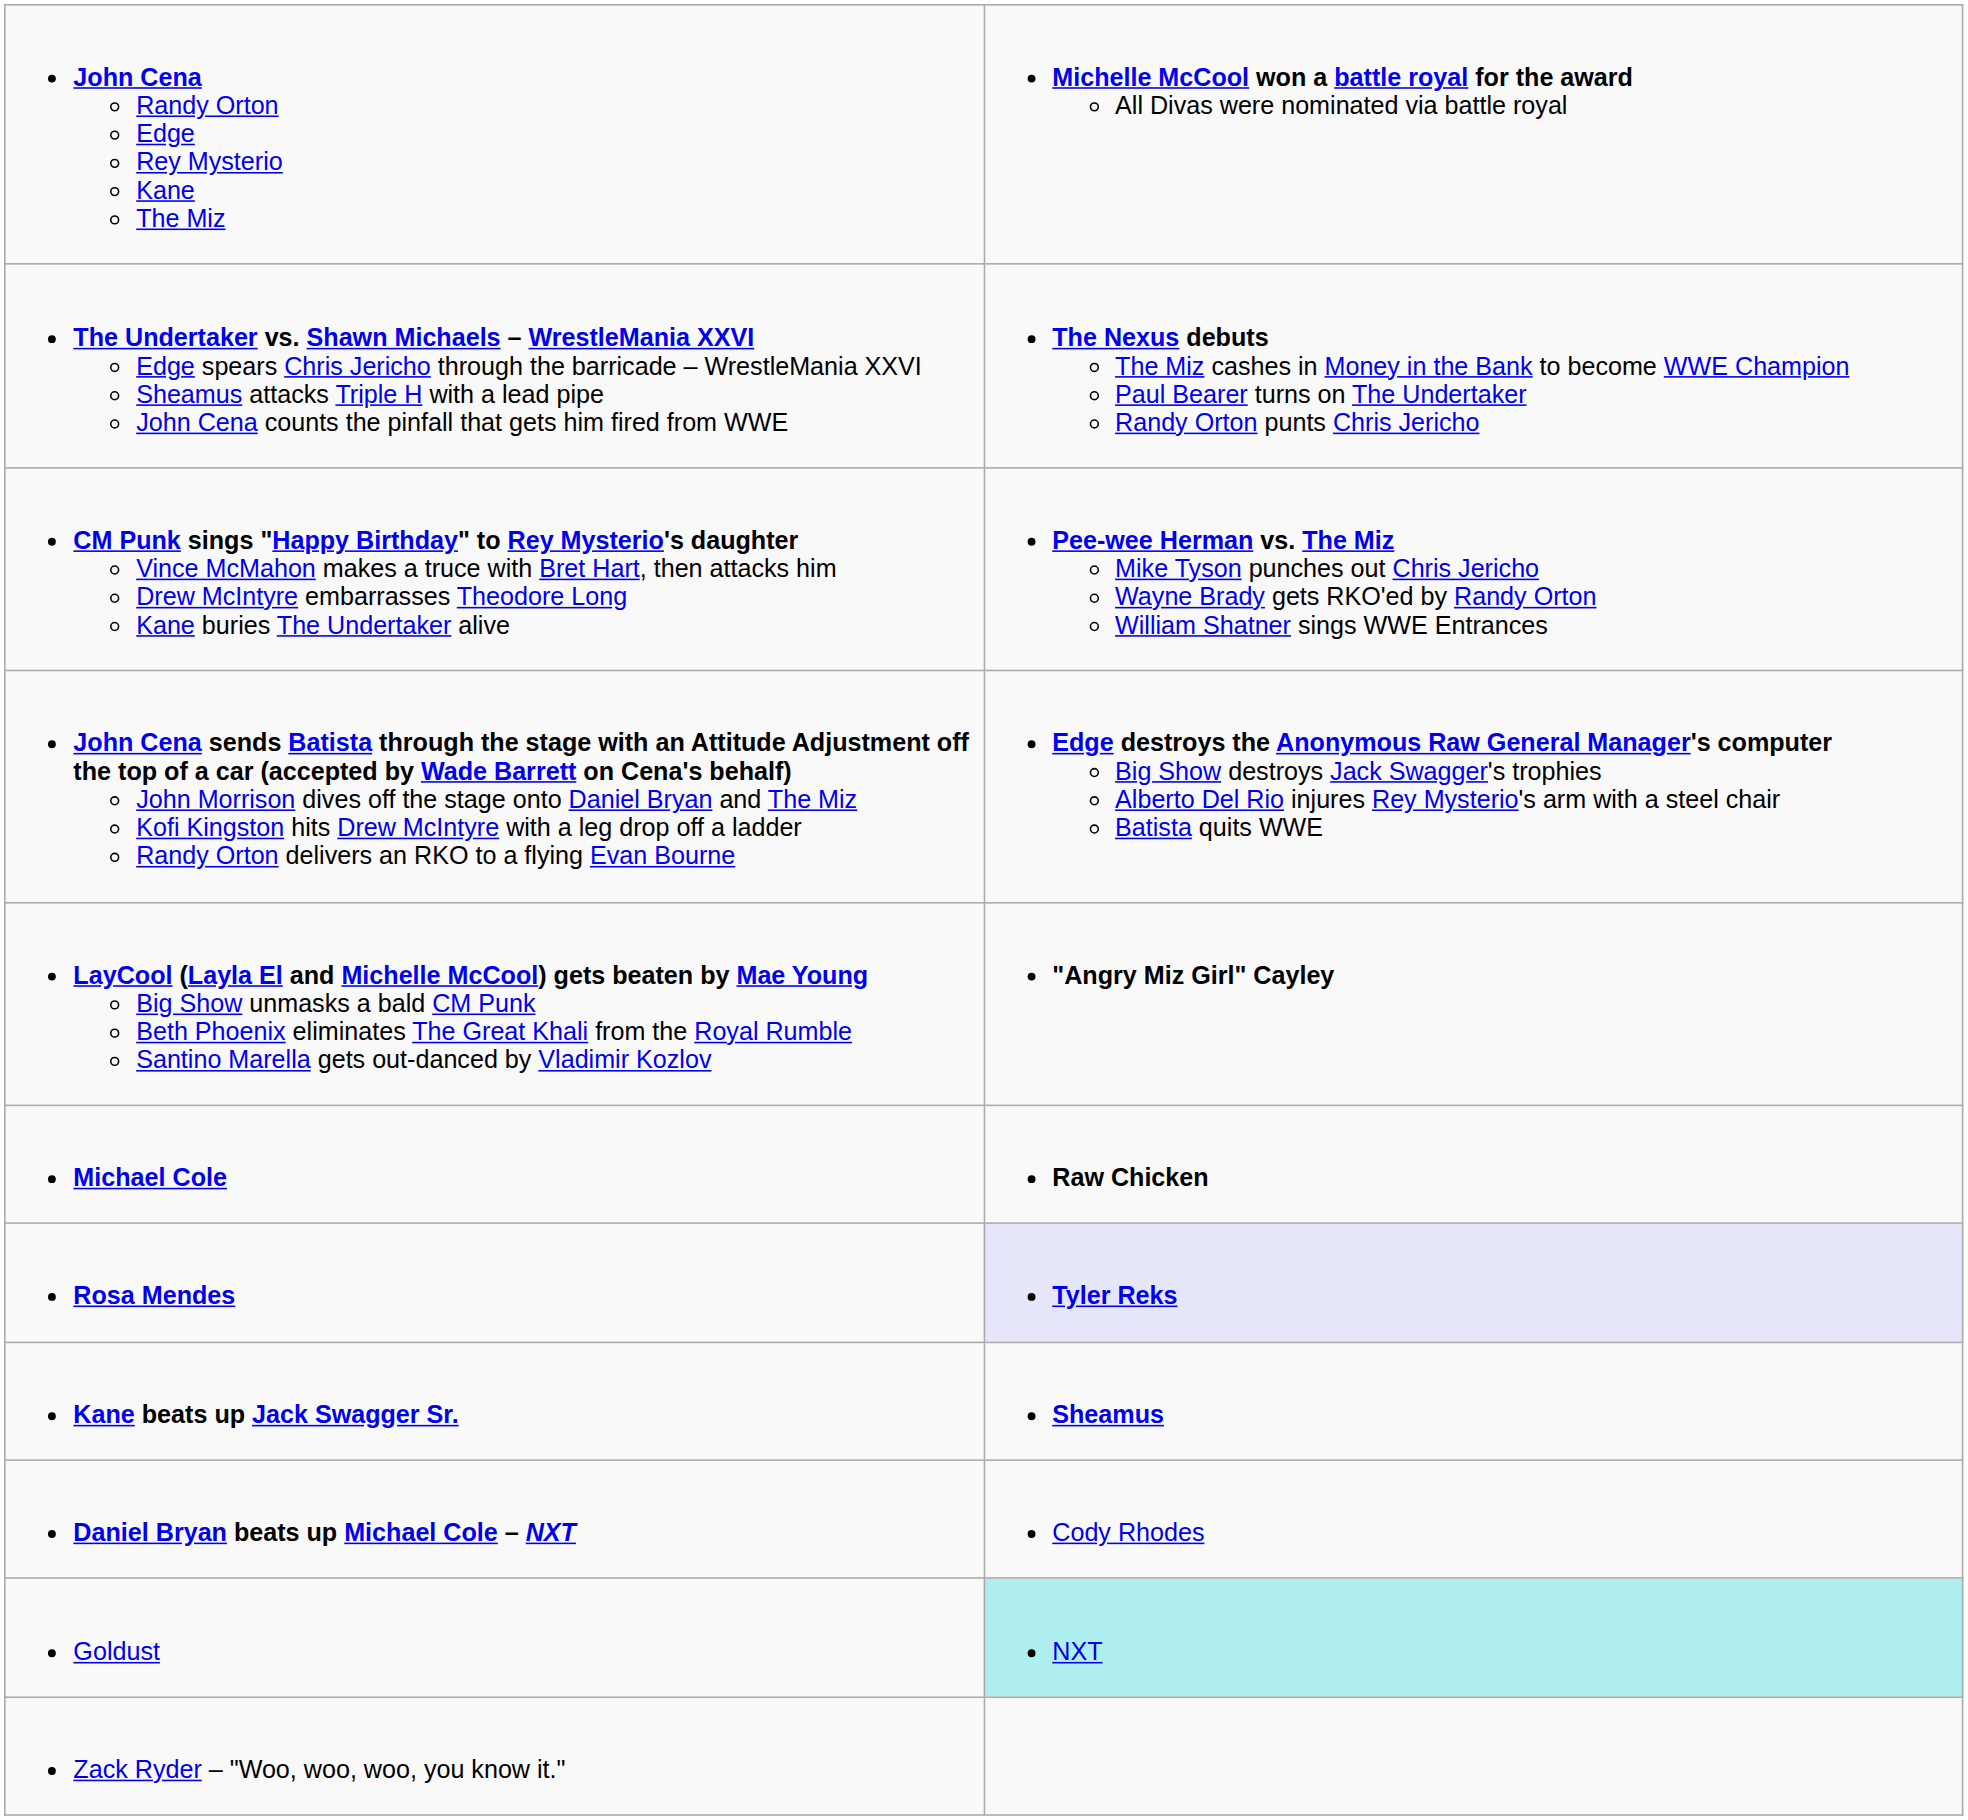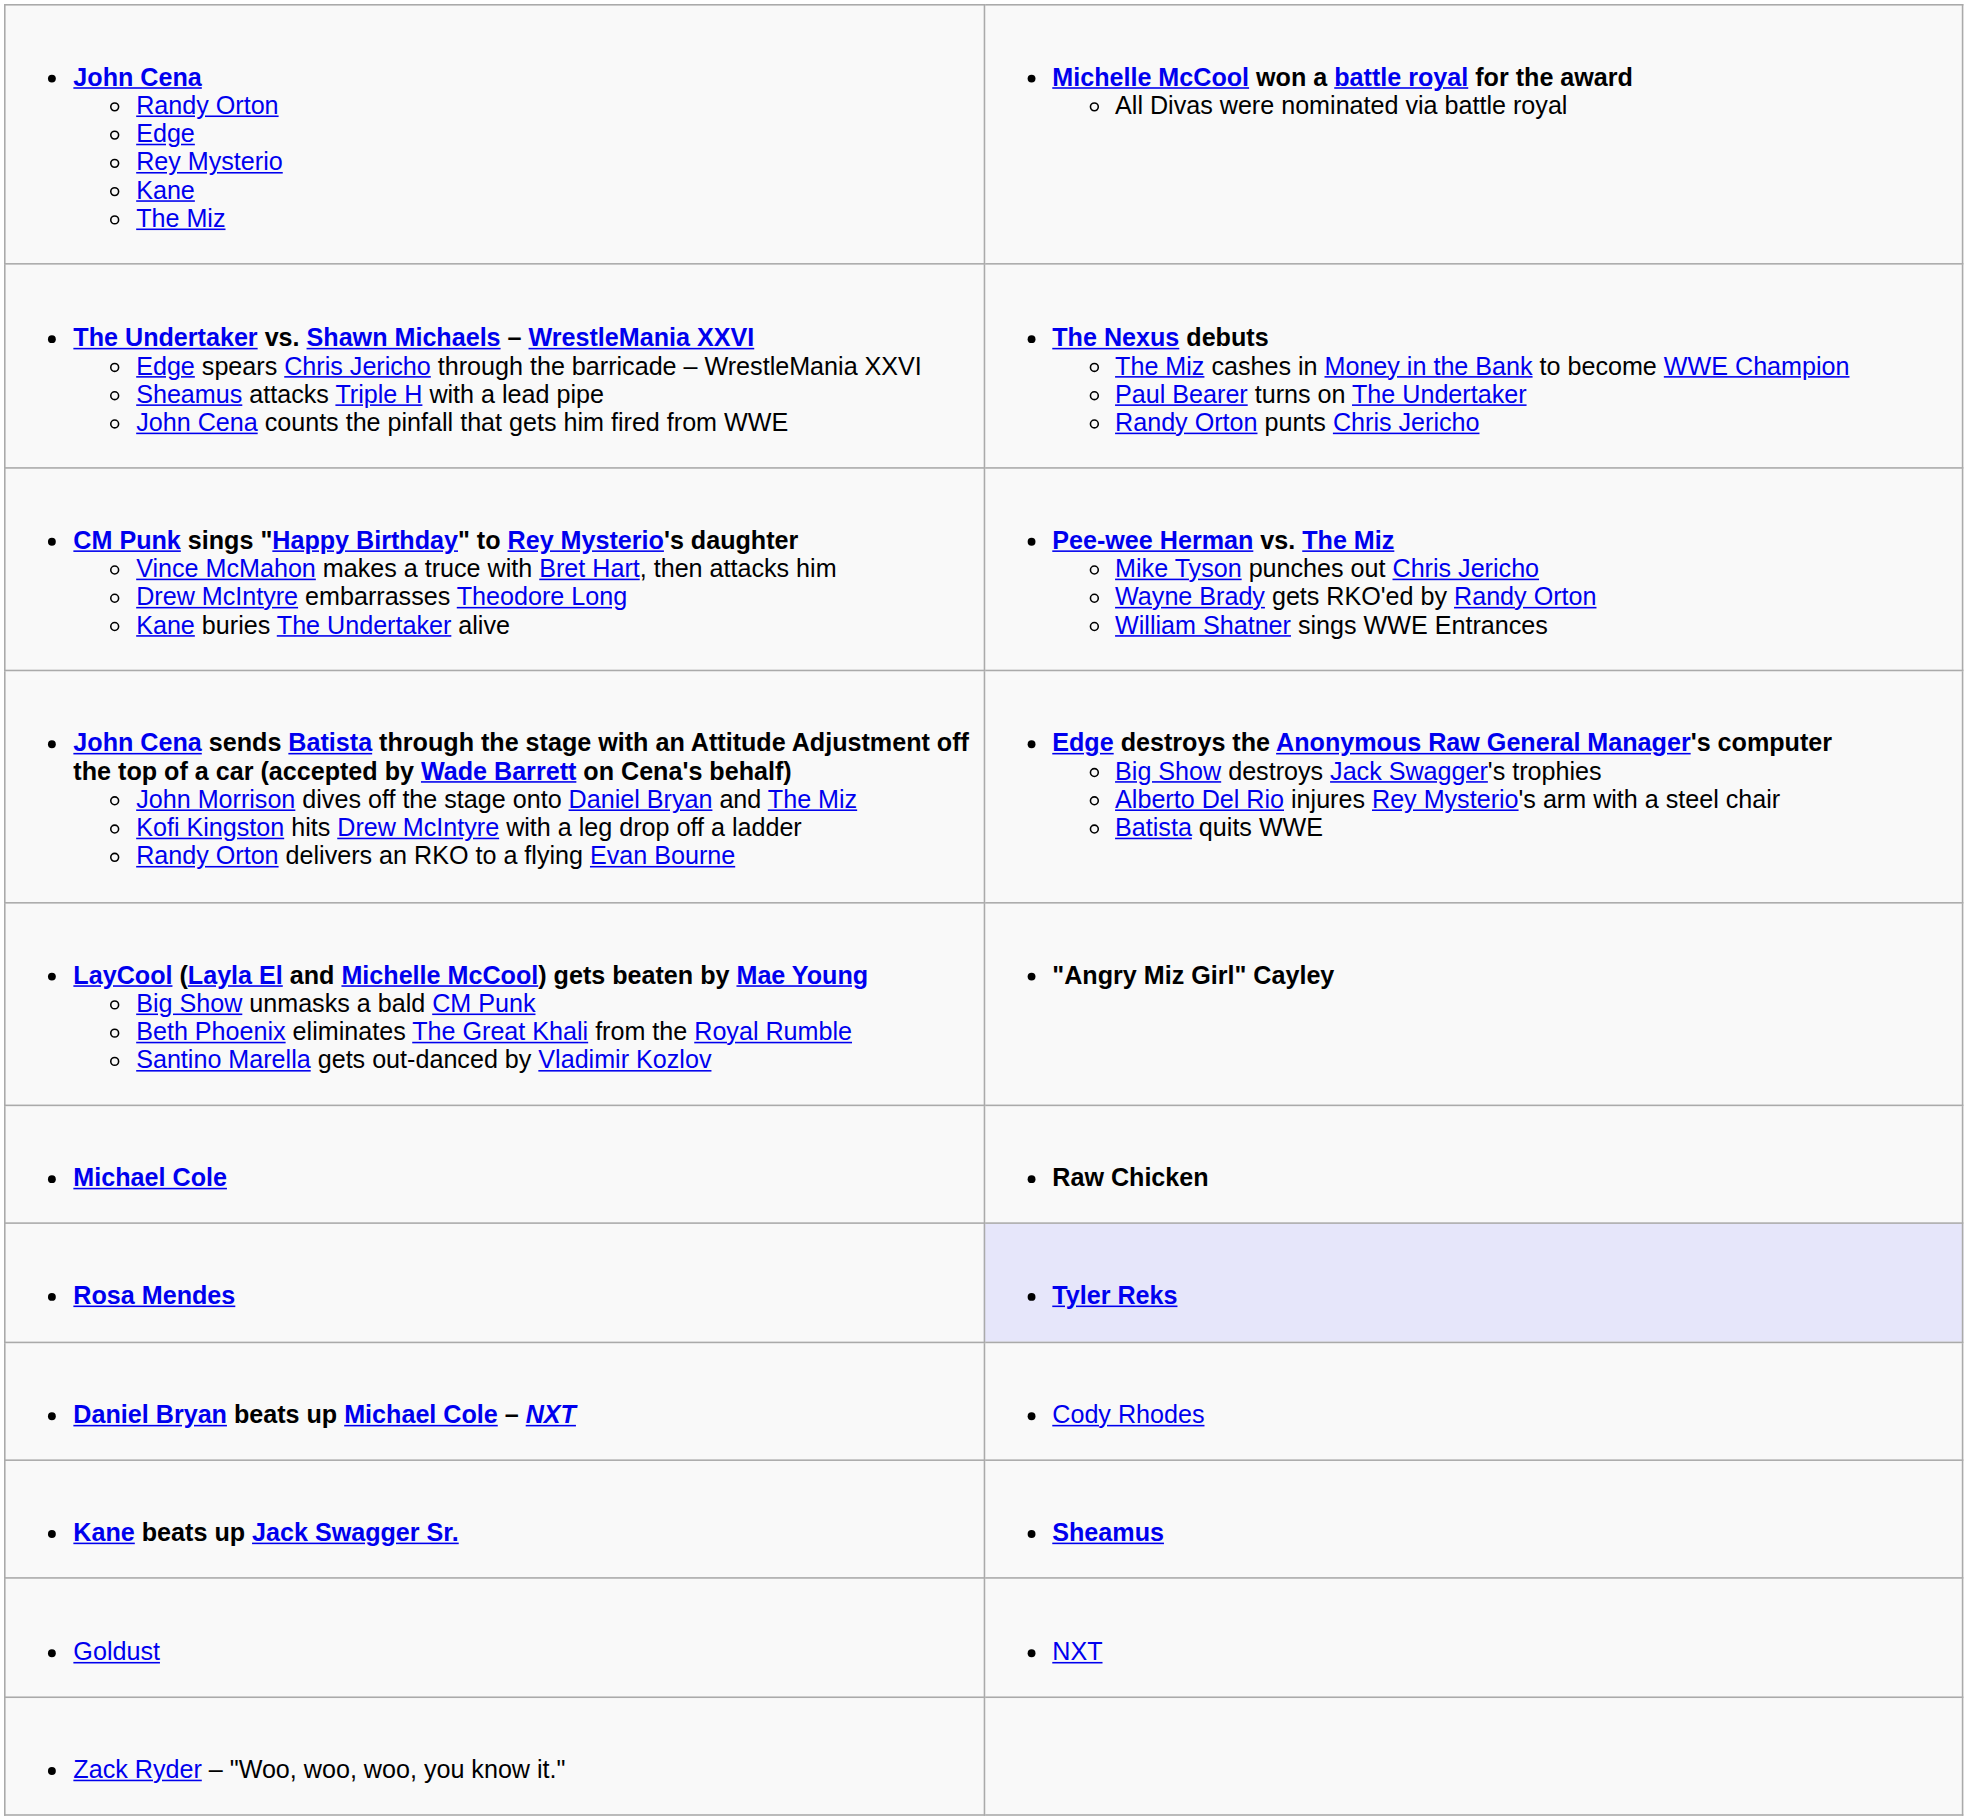 <table class="wikitable">
 <tr>
 <td style="vertical-align:top;" width="50%"><br><ul><li><strong><a href='#'>John Cena</a></strong><ul><li><a href='#'>Randy Orton</a></li><li><a href='#'>Edge</a></li><li><a href='#'>Rey Mysterio</a></li><li><a href='#'>Kane</a></li><li><a href='#'>The Miz</a></li></ul></li></ul></td>
 <td style="vertical-align:top;" width="50%"><br><ul><li><strong><a href='#'>Michelle McCool</a> won a <a href='#'>battle royal</a> for the award</strong><ul><li>All Divas were nominated via battle royal</li></ul></li></ul></td>
 </tr>
 <tr>
 <td style="vertical-align:top;" width="50%"><br><ul><li><strong><a href='#'>The Undertaker</a> vs. <a href='#'>Shawn Michaels</a> – <a href='#'>WrestleMania XXVI</a></strong><ul><li><a href='#'>Edge</a> spears <a href='#'>Chris Jericho</a> through the barricade – WrestleMania XXVI</li><li><a href='#'>Sheamus</a> attacks <a href='#'>Triple H</a> with a lead pipe</li><li><a href='#'>John Cena</a> counts the pinfall that gets him fired from WWE</li></ul></li></ul></td>
 <td style="vertical-align:top;" width="50%"><br><ul><li><strong><a href='#'>The Nexus</a> debuts</strong><ul><li><a href='#'>The Miz</a> cashes in <a href='#'>Money in the Bank</a> to become <a href='#'>WWE Champion</a></li><li><a href='#'>Paul Bearer</a> turns on <a href='#'>The Undertaker</a></li><li><a href='#'>Randy Orton</a> punts <a href='#'>Chris Jericho</a></li></ul></li></ul></td>
 </tr>
 <tr>
 <td style="vertical-align:top;" width="50%"><br><ul><li><strong><a href='#'>CM Punk</a> sings "<a href='#'>Happy Birthday</a>" to <a href='#'>Rey Mysterio</a>'s daughter</strong><ul><li><a href='#'>Vince McMahon</a> makes a truce with <a href='#'>Bret Hart</a>, then attacks him</li><li><a href='#'>Drew McIntyre</a> embarrasses <a href='#'>Theodore Long</a></li><li><a href='#'>Kane</a> buries <a href='#'>The Undertaker</a> alive</li></ul></li></ul></td>
 <td style="vertical-align:top;" width="50%"><br><ul><li><strong><a href='#'>Pee-wee Herman</a> vs. <a href='#'>The Miz</a></strong><ul><li><a href='#'>Mike Tyson</a> punches out <a href='#'>Chris Jericho</a></li><li><a href='#'>Wayne Brady</a> gets RKO'ed by <a href='#'>Randy Orton</a></li><li><a href='#'>William Shatner</a> sings WWE Entrances</li></ul></li></ul></td>
 </tr>
 <tr>
 <td style="vertical-align:top;" width="50%"><br><ul><li><strong><a href='#'>John Cena</a> sends <a href='#'>Batista</a> through the stage with an Attitude Adjustment off the top of a car (accepted by <a href='#'>Wade Barrett</a> on Cena's behalf)</strong><ul><li><a href='#'>John Morrison</a> dives off the stage onto <a href='#'>Daniel Bryan</a> and <a href='#'>The Miz</a></li><li><a href='#'>Kofi Kingston</a> hits <a href='#'>Drew McIntyre</a> with a leg drop off a ladder</li><li><a href='#'>Randy Orton</a> delivers an RKO to a flying <a href='#'>Evan Bourne</a></li></ul></li></ul></td>
 <td style="vertical-align:top;" width="50%"><br><ul><li><strong><a href='#'>Edge</a> destroys the <a href='#'>Anonymous Raw General Manager</a>'s computer</strong><ul><li><a href='#'>Big Show</a> destroys <a href='#'>Jack Swagger</a>'s trophies</li><li><a href='#'>Alberto Del Rio</a> injures <a href='#'>Rey Mysterio</a>'s arm with a steel chair</li><li><a href='#'>Batista</a> quits WWE</li></ul></li></ul></td>
 </tr>
 <tr>
 <td style="vertical-align:top;" width="50%"><br><ul><li><strong><a href='#'>LayCool</a> (<a href='#'>Layla El</a> and <a href='#'>Michelle McCool</a>) gets beaten by <a href='#'>Mae Young</a></strong><ul><li><a href='#'>Big Show</a> unmasks a bald <a href='#'>CM Punk</a></li><li><a href='#'>Beth Phoenix</a> eliminates <a href='#'>The Great Khali</a> from the <a href='#'>Royal Rumble</a></li><li><a href='#'>Santino Marella</a> gets out-danced by <a href='#'>Vladimir Kozlov</a></li></ul></li></ul></td>
 <td style="vertical-align:top;" width="50%"><br><ul><li><strong>"Angry Miz Girl" Cayley</strong></li></ul></td>
 </tr>
 <tr>
 <td style="vertical-align:top;" width="50%"><br><ul><li><strong><a href='#'>Michael Cole</a></strong></li></ul></td>
 <td style="vertical-align:top;" width="50%"><br><ul><li><strong>Raw Chicken</strong></li></ul></td>
 </tr>
 <tr>
 <td style="vertical-align:top;" width="50%"><br><ul><li><strong><a href='#'>Rosa Mendes</a></strong></li></ul></td>
 <td style="background: lavender; vertical-align:top;" width="50%"><br><ul><li><strong><a href='#'>Tyler Reks</a></strong></li></ul></td>
 </tr>
 <tr>
+<td style="vertical-align:top;" width="50%"><br><ul><li><strong><a href='#'>Daniel Bryan</a> beats up <a href='#'>Michael Cole</a> – <em><a href='#'>NXT</a><strong><em></li></ul></td>
+<td style="vertical-align:top;" width="50%"><br><ul><li></strong><a href='#'>Cody Rhodes</a><strong></li></ul></td>
+</tr>
+<tr>
 <td style="vertical-align:top;" width="50%"><br><ul><li><strong><a href='#'>Kane</a> beats up <a href='#'>Jack Swagger Sr.</a></strong></li></ul></td>
 <td style="vertical-align:top;" width="50%"><br><ul><li><strong><a href='#'>Sheamus</a></strong></li></ul></td>
 </tr>
 <tr>
-<td style="vertical-align:top;" width="50%"><br><ul><li><strong><a href='#'>Daniel Bryan</a> beats up <a href='#'>Michael Cole</a> – <em><a href='#'>NXT</a><strong><em></li></ul></td>
-<td style="vertical-align:top;" width="50%"><br><ul><li></strong><a href='#'>Cody Rhodes</a><strong></li></ul></td>
-</tr>
-<tr>
 <td style="vertical-align:top;" width="50%"><br><ul><li></strong><a href='#'>Goldust</a><strong></li></ul></td>
-<td style="background: paleturquoise; vertical-align:top;" width="50%"><br><ul><li></em></strong><a href='#'>NXT</a><strong><em></li></ul></td>
+<td style="vertical-align:top;" width="50%"><br><ul><li></em></strong><a href='#'>NXT</a><strong><em></li></ul></td>
 </tr>
 <tr>
 <td style="vertical-align:top;" width="50%"><br><ul><li></strong><a href='#'>Zack Ryder</a> – "Woo, woo, woo, you know it."<strong></li></ul></td>
 </tr>
 </table>
